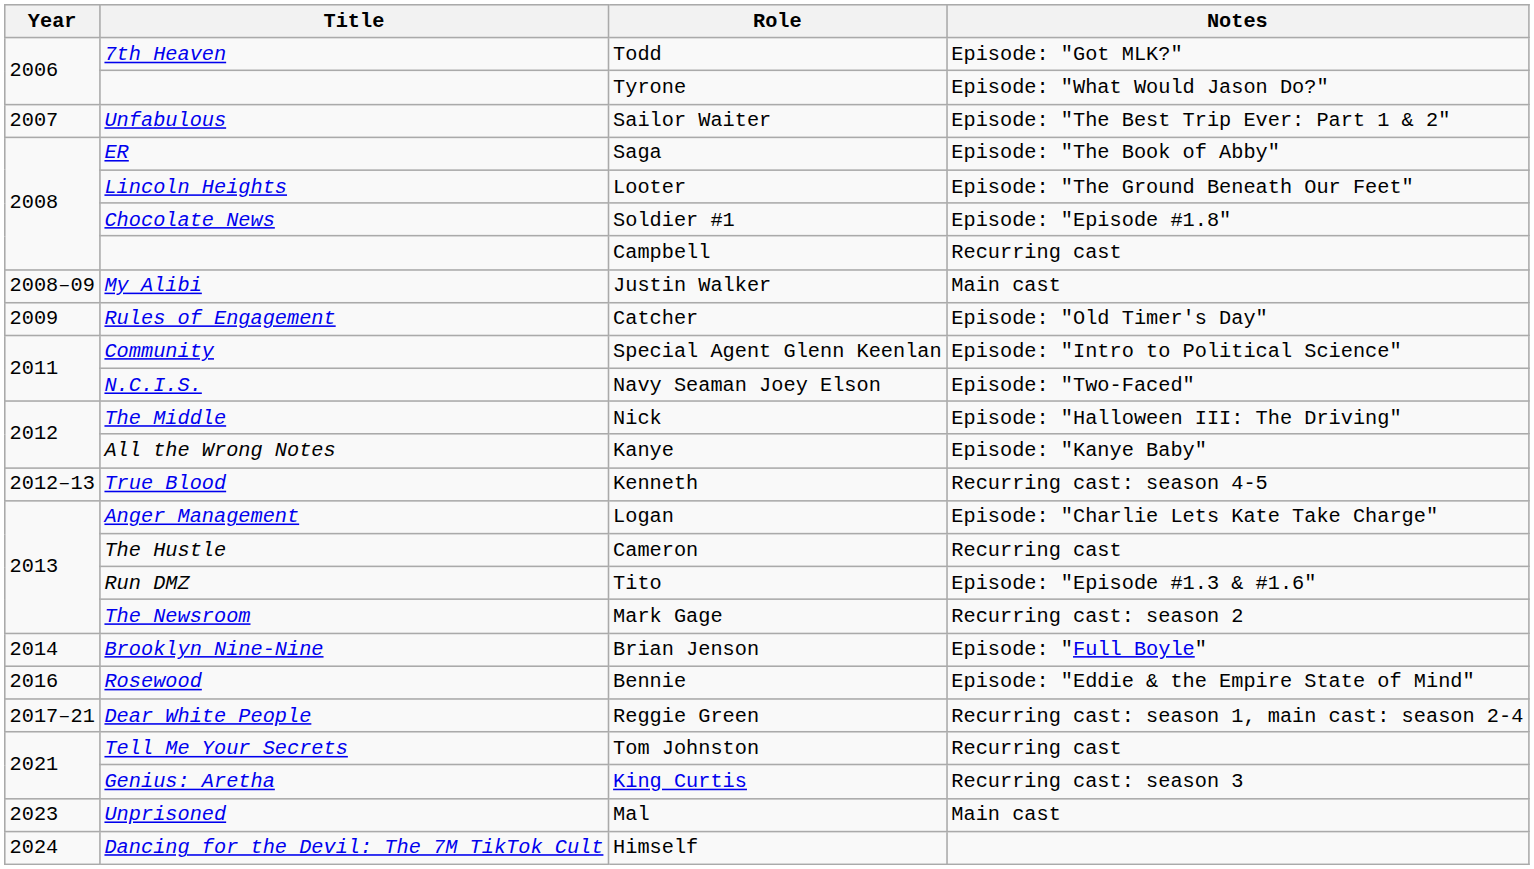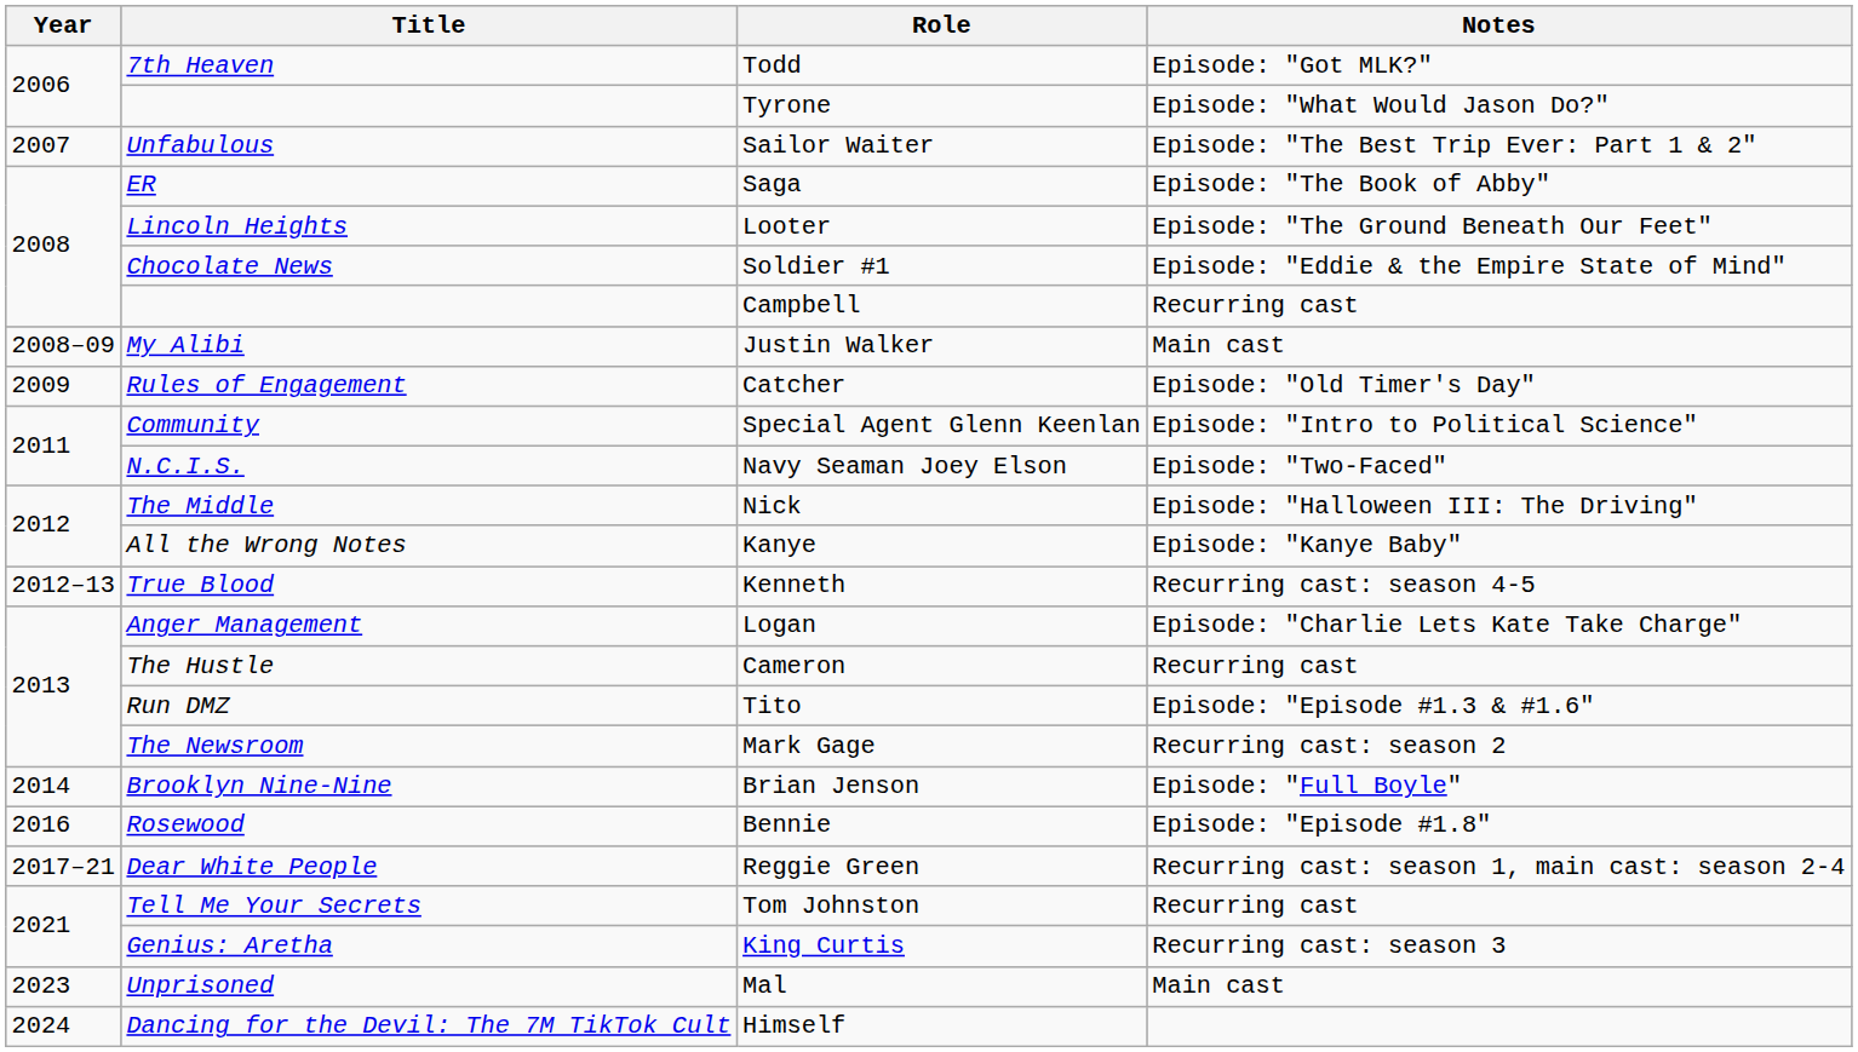 <table class="wikitable sortable">
 <tr>
 <th>Year</th>
 <th>Title</th>
 <th>Role</th>
 <th class="unsortable">Notes</th>
 </tr>
 <tr>
 <td rowspan="2">2006</td>
 <td><em><a href='#'>7th Heaven</a></em></td>
 <td>Todd</td>
 <td>Episode: "Got MLK?"</td>
 </tr>
 <tr>
 <td><em></em></td>
 <td>Tyrone</td>
 <td>Episode: "What Would Jason Do?"</td>
 </tr>
 <tr>
 <td>2007</td>
 <td><em><a href='#'>Unfabulous</a></em></td>
 <td>Sailor Waiter</td>
 <td>Episode: "The Best Trip Ever: Part 1 & 2"</td>
 </tr>
 <tr>
 <td rowspan="4">2008</td>
 <td><em><a href='#'>ER</a></em></td>
 <td>Saga</td>
 <td>Episode: "The Book of Abby"</td>
 </tr>
 <tr>
 <td><em><a href='#'>Lincoln Heights</a></em></td>
 <td>Looter</td>
 <td>Episode: "The Ground Beneath Our Feet"</td>
 </tr>
 <tr>
 <td><em><a href='#'>Chocolate News</a></em></td>
 <td>Soldier #1</td>
-<td>Episode: "Episode #1.8"</td>
+<td>Episode: "Eddie & the Empire State of Mind"</td>
 </tr>
 <tr>
 <td><em></em></td>
 <td>Campbell</td>
 <td>Recurring cast</td>
 </tr>
 <tr>
 <td>2008–09</td>
 <td><em><a href='#'>My Alibi</a></em></td>
 <td>Justin Walker</td>
 <td>Main cast</td>
 </tr>
 <tr>
 <td>2009</td>
 <td><em><a href='#'>Rules of Engagement</a></em></td>
 <td>Catcher</td>
 <td>Episode: "Old Timer's Day"</td>
 </tr>
 <tr>
 <td rowspan="2">2011</td>
 <td><em><a href='#'>Community</a></em></td>
 <td>Special Agent Glenn Keenlan</td>
 <td>Episode: "Intro to Political Science"</td>
 </tr>
 <tr>
 <td><em><a href='#'>N.C.I.S.</a></em></td>
 <td>Navy Seaman Joey Elson</td>
 <td>Episode: "Two-Faced"</td>
 </tr>
 <tr>
 <td rowspan="2">2012</td>
 <td><em><a href='#'>The Middle</a></em></td>
 <td>Nick</td>
 <td>Episode: "Halloween III: The Driving"</td>
 </tr>
 <tr>
 <td><em>All the Wrong Notes</em></td>
 <td>Kanye</td>
 <td>Episode: "Kanye Baby"</td>
 </tr>
 <tr>
 <td>2012–13</td>
 <td><em><a href='#'>True Blood</a></em></td>
 <td>Kenneth</td>
 <td>Recurring cast: season 4-5</td>
 </tr>
 <tr>
 <td rowspan="4">2013</td>
 <td><em><a href='#'>Anger Management</a></em></td>
 <td>Logan</td>
 <td>Episode: "Charlie Lets Kate Take Charge"</td>
 </tr>
 <tr>
 <td><em>The Hustle</em></td>
 <td>Cameron</td>
 <td>Recurring cast</td>
 </tr>
 <tr>
 <td><em>Run DMZ</em></td>
 <td>Tito</td>
 <td>Episode: "Episode #1.3 & #1.6"</td>
 </tr>
 <tr>
 <td><em><a href='#'>The Newsroom</a></em></td>
 <td>Mark Gage</td>
 <td>Recurring cast: season 2</td>
 </tr>
 <tr>
 <td>2014</td>
 <td><em><a href='#'>Brooklyn Nine-Nine</a></em></td>
 <td>Brian Jenson</td>
 <td>Episode: "<a href='#'>Full Boyle</a>"</td>
 </tr>
 <tr>
 <td>2016</td>
 <td><em><a href='#'>Rosewood</a></em></td>
 <td>Bennie</td>
-<td>Episode: "Eddie & the Empire State of Mind"</td>
+<td>Episode: "Episode #1.8"</td>
 </tr>
 <tr>
 <td>2017–21</td>
 <td><em><a href='#'>Dear White People</a></em></td>
 <td>Reggie Green</td>
 <td>Recurring cast: season 1, main cast: season 2-4</td>
 </tr>
 <tr>
 <td rowspan="2">2021</td>
 <td><em><a href='#'>Tell Me Your Secrets</a></em></td>
 <td>Tom Johnston</td>
 <td>Recurring cast</td>
 </tr>
 <tr>
 <td><em><a href='#'>Genius: Aretha</a></em></td>
 <td><a href='#'>King Curtis</a></td>
 <td>Recurring cast: season 3</td>
 </tr>
 <tr>
 <td>2023</td>
 <td><em><a href='#'>Unprisoned</a></em></td>
 <td>Mal</td>
 <td>Main cast</td>
 </tr>
 <tr>
 <td>2024</td>
 <td><em><a href='#'>Dancing for the Devil: The 7M TikTok Cult</a></em></td>
 <td>Himself</td>
 </tr>
 </table>
